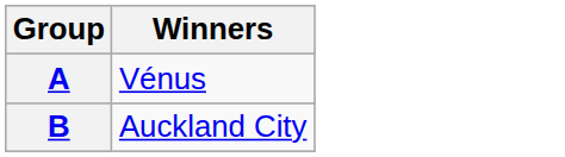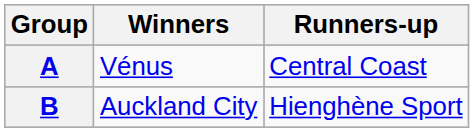 <table class="wikitable">
 <tr>
 <th>Group</th>
 <th>Winners</th>
+<th>Runners-up</th>
 </tr>
 <tr>
 <th><a href='#'>A</a></th>
 <td> <a href='#'>Vénus</a></td>
+<td> <a href='#'>Central Coast</a></td>
 </tr>
 <tr>
 <th><a href='#'>B</a></th>
 <td> <a href='#'>Auckland City</a></td>
+<td> <a href='#'>Hienghène Sport</a></td>
 </tr>
 </table>
